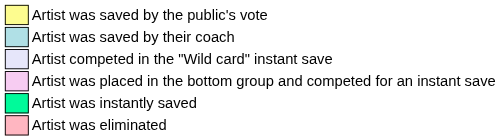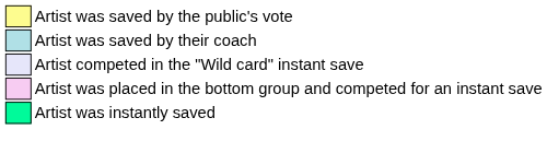 <table class="toccolours"style="font-size: 100%; white-space: nowrap">
 <tr>
 <td style="background:#fdfc8f; border:1px solid black">     </td>
 <td>Artist was saved by the public's vote</td>
 </tr>
 <tr>
 <td style="background:#b0e0e6; border:1px solid black">     </td>
 <td>Artist was saved by their coach</td>
 </tr>
 <tr>
 <td style="background:lavender; border:1px solid black">     </td>
 <td>Artist competed in the "Wild card" instant save</td>
 </tr>
 <tr>
 <td style="background:#f7ccf2; border:1px solid black">     </td>
 <td>Artist was placed in the bottom group and competed for an instant save</td>
 </tr>
 <tr>
 <td style="background:#00fa9a; border:1px solid black">     </td>
 <td>Artist was instantly saved</td>
 </tr>
-<tr>
-<td style="background: lightpink; border:1px solid black">     </td>
-<td>Artist was eliminated</td>
-</tr>
 </table>
